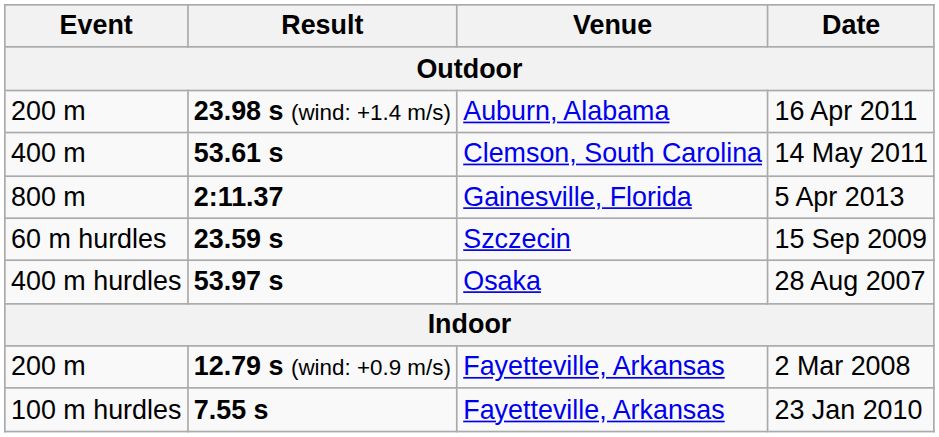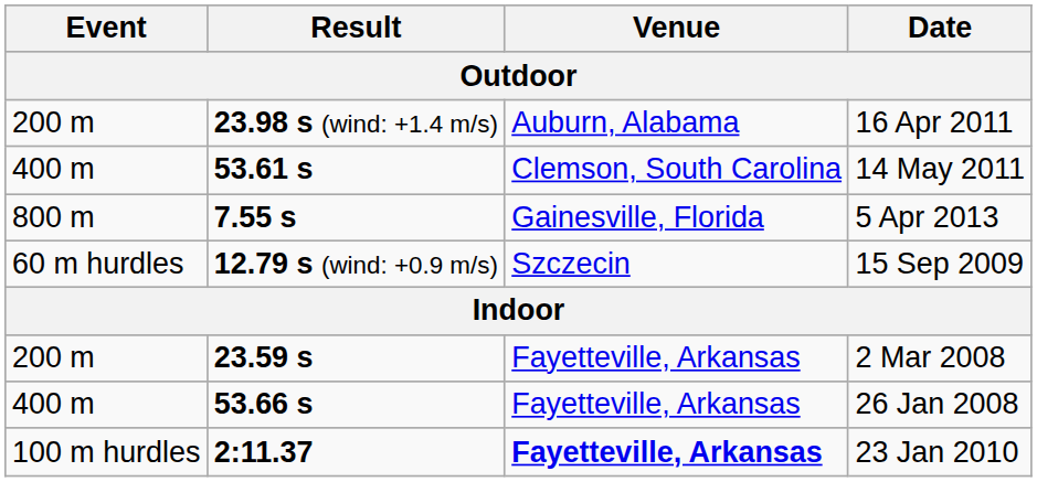 <table class="wikitable">
 <tr>
 <th>Event</th>
 <th>Result</th>
 <th>Venue</th>
 <th>Date</th>
 </tr>
 <tr>
 <th colspan="4">Outdoor</th>
 </tr>
 <tr>
 <td>200 m</td>
 <td><strong>23.98 s</strong> <small>(wind: +1.4 m/s)</small></td>
 <td><a href='#'>Auburn, Alabama</a></td>
 <td>16 Apr 2011</td>
 </tr>
 <tr>
 <td>400 m</td>
 <td><strong>53.61 s</strong></td>
 <td><a href='#'>Clemson, South Carolina</a></td>
 <td>14 May 2011</td>
 </tr>
 <tr>
 <td>800 m</td>
-<td><strong>2:11.37</strong></td>
+<td><strong>7.55 s</strong></td>
 <td><a href='#'>Gainesville, Florida</a></td>
 <td>5 Apr 2013</td>
 </tr>
 <tr>
 <td>60 m hurdles</td>
-<td><strong>23.59 s</strong></td>
+<td><strong>12.79 s</strong> <small>(wind: +0.9 m/s)</small></td>
 <td><a href='#'>Szczecin</a></td>
 <td>15 Sep 2009</td>
-</tr>
-<tr>
-<td>400 m hurdles</td>
-<td><strong>53.97 s</strong></td>
-<td><a href='#'>Osaka</a></td>
-<td>28 Aug 2007</td>
 </tr>
 <tr>
 <th colspan="4">Indoor</th>
 </tr>
 <tr>
 <td>200 m</td>
-<td><strong>12.79 s</strong> <small>(wind: +0.9 m/s)</small></td>
+<td><strong>23.59 s</strong></td>
 <td><a href='#'>Fayetteville, Arkansas</a></td>
 <td>2 Mar 2008</td>
 </tr>
 <tr>
+<td>400 m</td>
+<td><strong>53.66 s</strong></td>
+<td><a href='#'>Fayetteville, Arkansas</a></td>
+<td>26 Jan 2008</td>
+</tr>
+<tr>
 <td>100 m hurdles</td>
-<td><strong>7.55 s</strong></td>
-<td><a href='#'>Fayetteville, Arkansas</a></td>
+<td><strong>2:11.37</strong></td>
+<td><strong><a href='#'>Fayetteville, Arkansas</a></strong></td>
 <td>23 Jan 2010</td>
 </tr>
 </table>
